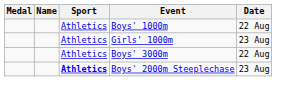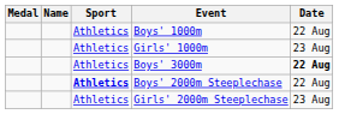 <table class="wikitable sortable" style="font-size:90%">
 <tr>
 <th>Medal</th>
 <th>Name</th>
 <th>Sport</th>
 <th>Event</th>
 <th>Date</th>
 </tr>
 <tr>
 <td></td>
 <td></td>
 <td><a href='#'>Athletics</a></td>
 <td><a href='#'>Boys' 1000m</a></td>
 <td>22 Aug</td>
 </tr>
 <tr>
 <td></td>
 <td></td>
 <td><a href='#'>Athletics</a></td>
 <td><a href='#'>Girls' 1000m</a></td>
 <td>23 Aug</td>
 </tr>
 <tr>
 <td></td>
 <td></td>
 <td><a href='#'>Athletics</a></td>
 <td><a href='#'>Boys' 3000m</a></td>
-<td>22 Aug</td>
+<td><strong>22 Aug</strong></td>
 </tr>
 <tr>
 <td></td>
 <td></td>
 <td><strong><a href='#'>Athletics</a></strong></td>
 <td><a href='#'>Boys' 2000m Steeplechase</a></td>
+<td>22 Aug</td>
+</tr>
+<tr>
+<td></td>
+<td></td>
+<td><a href='#'>Athletics</a></td>
+<td><a href='#'>Girls' 2000m Steeplechase</a></td>
 <td>23 Aug</td>
 </tr>
 </table>
